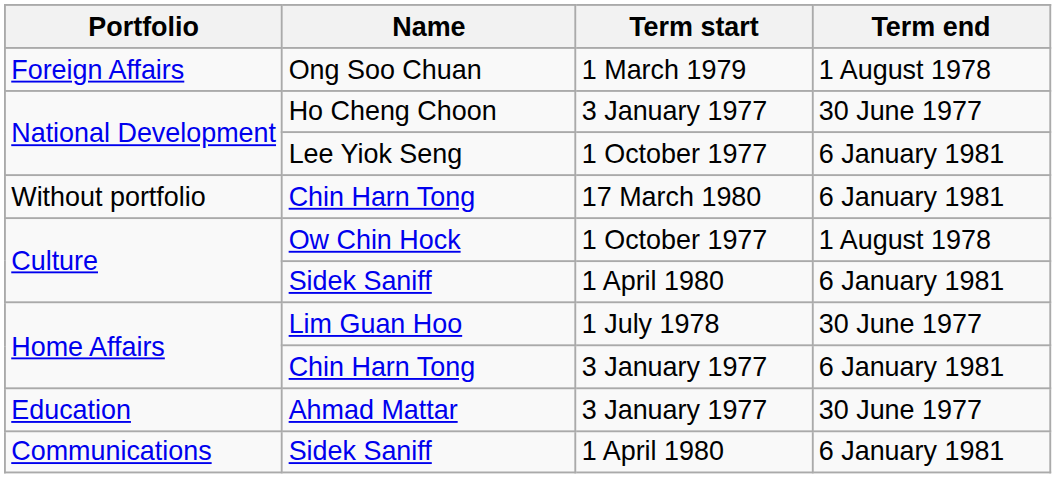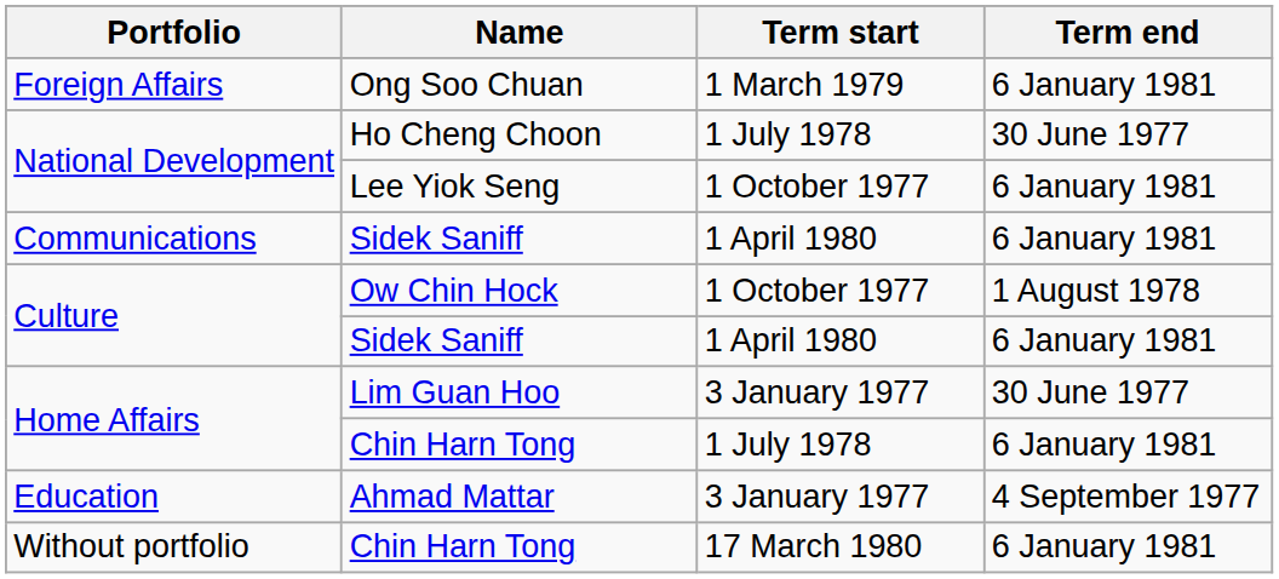 <table class="wikitable unsortable" style="font-size: 90%;">
 <tr>
 <th scope="col">Portfolio</th>
 <th scope="col" width="150px">Name</th>
 <th scope="col" width="120px">Term start</th>
 <th scope="col" width="120px">Term end</th>
 </tr>
 <tr>
 <td><a href='#'>Foreign Affairs</a></td>
 <td>Ong Soo Chuan</td>
 <td>1 March 1979</td>
-<td>1 August 1978</td>
+<td>6 January 1981</td>
 </tr>
 <tr>
 <td rowspan="2"><a href='#'>National Development</a></td>
 <td>Ho Cheng Choon</td>
-<td>3 January 1977</td>
+<td>1 July 1978</td>
 <td>30 June 1977</td>
 </tr>
 <tr>
 <td>Lee Yiok Seng</td>
 <td>1 October 1977</td>
 <td>6 January 1981</td>
 </tr>
 <tr>
-<td>Without portfolio</td>
-<td><a href='#'>Chin Harn Tong</a></td>
-<td>17 March 1980</td>
+<td><a href='#'>Communications</a></td>
+<td><a href='#'>Sidek Saniff</a></td>
+<td>1 April 1980</td>
 <td>6 January 1981</td>
 </tr>
 <tr>
 <td rowspan="2"><a href='#'>Culture</a></td>
 <td><a href='#'>Ow Chin Hock</a></td>
 <td>1 October 1977</td>
 <td>1 August 1978</td>
 </tr>
 <tr>
 <td><a href='#'>Sidek Saniff</a></td>
 <td>1 April 1980</td>
 <td>6 January 1981</td>
 </tr>
 <tr>
 <td rowspan="2"><a href='#'>Home Affairs</a></td>
 <td><a href='#'>Lim Guan Hoo</a></td>
-<td>1 July 1978</td>
+<td>3 January 1977</td>
 <td>30 June 1977</td>
 </tr>
 <tr>
 <td><a href='#'>Chin Harn Tong</a></td>
-<td>3 January 1977</td>
+<td>1 July 1978</td>
 <td>6 January 1981</td>
 </tr>
 <tr>
 <td><a href='#'>Education</a></td>
 <td><a href='#'>Ahmad Mattar</a></td>
 <td>3 January 1977</td>
-<td>30 June 1977</td>
+<td>4 September 1977</td>
 </tr>
 <tr>
-<td><a href='#'>Communications</a></td>
-<td><a href='#'>Sidek Saniff</a></td>
-<td>1 April 1980</td>
+<td>Without portfolio</td>
+<td><a href='#'>Chin Harn Tong</a></td>
+<td>17 March 1980</td>
 <td>6 January 1981</td>
 </tr>
 </table>
